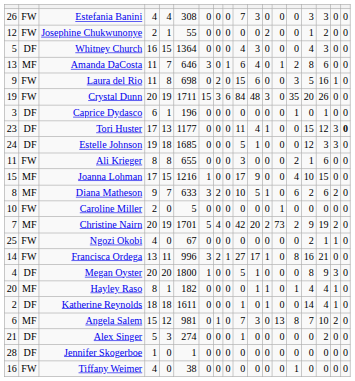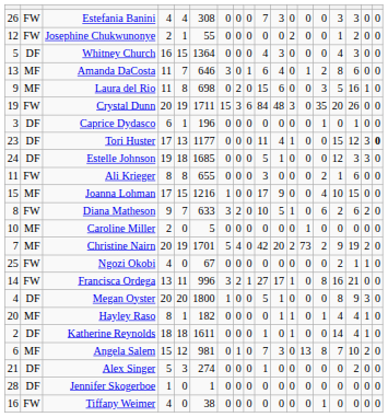 <table class="wikitable sortable" style="text-align:right;">
 <tr>
 <th></th>
 <th></th>
 <th></th>
 <th></th>
 <th></th>
 <th></th>
 <th></th>
 <th></th>
 <th></th>
 <th></th>
 <th></th>
 <th></th>
 <th></th>
 <th></th>
 <th></th>
 <th></th>
 <th></th>
 <th></th>
 </tr>
 <tr>
 <td>26</td>
 <td>FW</td>
 <td><a href='#'>Estefania Banini</a></td>
 <td>4</td>
 <td>4</td>
 <td>308</td>
 <td>0</td>
 <td>0</td>
 <td>0</td>
 <td>7</td>
 <td>3</td>
 <td>0</td>
 <td>0</td>
 <td>0</td>
 <td>3</td>
 <td>3</td>
 <td>0</td>
 <td>0</td>
 </tr>
 <tr>
 <td>12</td>
 <td>FW</td>
 <td><a href='#'>Josephine Chukwunonye</a></td>
 <td>2</td>
 <td>1</td>
 <td>55</td>
 <td>0</td>
 <td>0</td>
 <td>0</td>
 <td>0</td>
 <td>0</td>
 <td>2</td>
 <td>0</td>
 <td>0</td>
 <td>1</td>
 <td>2</td>
 <td>0</td>
 <td>0</td>
 </tr>
 <tr>
 <td>5</td>
 <td>DF</td>
 <td><a href='#'>Whitney Church</a></td>
 <td>16</td>
 <td>15</td>
 <td>1364</td>
 <td>0</td>
 <td>0</td>
 <td>0</td>
 <td>4</td>
 <td>3</td>
 <td>0</td>
 <td>0</td>
 <td>0</td>
 <td>4</td>
 <td>3</td>
 <td>0</td>
 <td>0</td>
 </tr>
 <tr>
 <td>13</td>
 <td>MF</td>
 <td><a href='#'>Amanda DaCosta</a></td>
 <td>11</td>
 <td>7</td>
 <td>646</td>
 <td>3</td>
 <td>0</td>
 <td>1</td>
 <td>6</td>
 <td>4</td>
 <td>0</td>
 <td>1</td>
 <td>2</td>
 <td>8</td>
 <td>6</td>
 <td>0</td>
 <td>0</td>
 </tr>
 <tr>
 <td>9</td>
-<td>FW</td>
+<td>MF</td>
 <td><a href='#'>Laura del Rio</a></td>
 <td>11</td>
 <td>8</td>
 <td>698</td>
 <td>0</td>
 <td>2</td>
 <td>0</td>
 <td>15</td>
 <td>6</td>
 <td>0</td>
 <td>0</td>
 <td>3</td>
 <td>5</td>
 <td>16</td>
 <td>1</td>
 <td>0</td>
 </tr>
 <tr>
 <td>19</td>
 <td>FW</td>
 <td><a href='#'>Crystal Dunn</a></td>
 <td>20</td>
 <td>19</td>
 <td>1711</td>
 <td>15</td>
 <td>3</td>
 <td>6</td>
 <td>84</td>
 <td>48</td>
 <td>3</td>
 <td>0</td>
 <td>35</td>
 <td>20</td>
 <td>26</td>
 <td>0</td>
 <td>0</td>
 </tr>
 <tr>
 <td>3</td>
 <td>DF</td>
 <td><a href='#'>Caprice Dydasco</a></td>
 <td>6</td>
 <td>1</td>
 <td>196</td>
 <td>0</td>
 <td>0</td>
 <td>0</td>
 <td>0</td>
 <td>0</td>
 <td>0</td>
 <td>0</td>
 <td>1</td>
 <td>0</td>
 <td>1</td>
 <td>0</td>
 <td>0</td>
 </tr>
 <tr>
 <td>23</td>
 <td>DF</td>
 <td><a href='#'>Tori Huster</a></td>
 <td>17</td>
 <td>13</td>
 <td>1177</td>
 <td>0</td>
 <td>0</td>
 <td>0</td>
 <td>11</td>
 <td>4</td>
 <td>1</td>
 <td>0</td>
 <td>0</td>
 <td>15</td>
 <td>12</td>
 <td>3</td>
 <td><strong>0</strong></td>
 </tr>
 <tr>
 <td>24</td>
 <td>DF</td>
 <td><a href='#'>Estelle Johnson</a></td>
 <td>19</td>
 <td>18</td>
 <td>1685</td>
 <td>0</td>
 <td>0</td>
 <td>0</td>
 <td>5</td>
 <td>1</td>
 <td>0</td>
 <td>0</td>
 <td>0</td>
 <td>12</td>
 <td>3</td>
 <td>3</td>
 <td>0</td>
 </tr>
 <tr>
 <td>11</td>
 <td>FW</td>
 <td><a href='#'>Ali Krieger</a></td>
 <td>8</td>
 <td>8</td>
 <td>655</td>
 <td>0</td>
 <td>0</td>
 <td>0</td>
 <td>3</td>
 <td>0</td>
 <td>0</td>
 <td>0</td>
 <td>2</td>
 <td>1</td>
 <td>6</td>
 <td>0</td>
 <td>0</td>
 </tr>
 <tr>
 <td>15</td>
 <td>MF</td>
 <td><a href='#'>Joanna Lohman</a></td>
 <td>17</td>
 <td>15</td>
 <td>1216</td>
 <td>1</td>
 <td>0</td>
 <td>0</td>
 <td>17</td>
 <td>9</td>
 <td>0</td>
 <td>0</td>
 <td>4</td>
 <td>10</td>
 <td>15</td>
 <td>0</td>
 <td>0</td>
 </tr>
 <tr>
 <td>8</td>
-<td>MF</td>
+<td>FW</td>
 <td><a href='#'>Diana Matheson</a></td>
 <td>9</td>
 <td>7</td>
 <td>633</td>
 <td>3</td>
 <td>2</td>
 <td>0</td>
 <td>10</td>
 <td>5</td>
 <td>1</td>
 <td>0</td>
 <td>6</td>
 <td>2</td>
 <td>6</td>
 <td>2</td>
 <td>0</td>
 </tr>
 <tr>
 <td>10</td>
-<td>FW</td>
+<td>MF</td>
 <td><a href='#'>Caroline Miller</a></td>
 <td>2</td>
 <td>0</td>
 <td>5</td>
 <td>0</td>
 <td>0</td>
 <td>0</td>
 <td>0</td>
 <td>0</td>
 <td>0</td>
 <td>1</td>
 <td>0</td>
 <td>0</td>
 <td>0</td>
 <td>0</td>
 <td>0</td>
 </tr>
 <tr>
 <td>7</td>
 <td>MF</td>
 <td><a href='#'>Christine Nairn</a></td>
 <td>20</td>
 <td>19</td>
 <td>1701</td>
 <td>5</td>
 <td>4</td>
 <td>0</td>
 <td>42</td>
 <td>20</td>
 <td>2</td>
 <td>73</td>
 <td>2</td>
 <td>9</td>
 <td>19</td>
 <td>2</td>
 <td>0</td>
 </tr>
 <tr>
 <td>25</td>
 <td>FW</td>
 <td><a href='#'>Ngozi Okobi</a></td>
 <td>4</td>
 <td>0</td>
 <td>67</td>
 <td>0</td>
 <td>0</td>
 <td>0</td>
 <td>0</td>
 <td>0</td>
 <td>0</td>
 <td>0</td>
 <td>0</td>
 <td>2</td>
 <td>1</td>
 <td>1</td>
 <td>0</td>
 </tr>
 <tr>
 <td>14</td>
 <td>FW</td>
 <td><a href='#'>Francisca Ordega</a></td>
 <td>13</td>
 <td>11</td>
 <td>996</td>
 <td>3</td>
 <td>2</td>
 <td>1</td>
 <td>27</td>
 <td>17</td>
 <td>1</td>
 <td>0</td>
 <td>8</td>
 <td>16</td>
 <td>21</td>
 <td>0</td>
 <td>0</td>
 </tr>
 <tr>
 <td>4</td>
 <td>DF</td>
 <td><a href='#'>Megan Oyster</a></td>
 <td>20</td>
 <td>20</td>
 <td>1800</td>
 <td>1</td>
 <td>0</td>
 <td>0</td>
 <td>5</td>
 <td>1</td>
 <td>0</td>
 <td>0</td>
 <td>0</td>
 <td>8</td>
 <td>9</td>
 <td>3</td>
 <td>0</td>
 </tr>
 <tr>
 <td>20</td>
 <td>MF</td>
 <td><a href='#'>Hayley Raso</a></td>
 <td>8</td>
 <td>1</td>
 <td>182</td>
 <td>0</td>
 <td>0</td>
 <td>0</td>
 <td>0</td>
 <td>1</td>
 <td>1</td>
 <td>0</td>
 <td>1</td>
 <td>4</td>
 <td>4</td>
 <td>1</td>
 <td>0</td>
 </tr>
 <tr>
 <td>2</td>
 <td>DF</td>
 <td><a href='#'>Katherine Reynolds</a></td>
 <td>18</td>
 <td>18</td>
 <td>1611</td>
 <td>0</td>
 <td>0</td>
 <td>0</td>
 <td>1</td>
 <td>0</td>
 <td>1</td>
 <td>0</td>
 <td>0</td>
 <td>14</td>
 <td>4</td>
 <td>1</td>
 <td>0</td>
 </tr>
 <tr>
 <td>6</td>
 <td>MF</td>
 <td><a href='#'>Angela Salem</a></td>
 <td>15</td>
 <td>12</td>
 <td>981</td>
 <td>0</td>
 <td>1</td>
 <td>0</td>
 <td>7</td>
 <td>3</td>
 <td>0</td>
 <td>13</td>
 <td>8</td>
 <td>7</td>
 <td>10</td>
 <td>2</td>
 <td>0</td>
 </tr>
 <tr>
 <td>21</td>
 <td>DF</td>
 <td><a href='#'>Alex Singer</a></td>
 <td>5</td>
 <td>3</td>
 <td>274</td>
 <td>0</td>
 <td>0</td>
 <td>0</td>
 <td>1</td>
 <td>0</td>
 <td>0</td>
 <td>0</td>
 <td>0</td>
 <td>0</td>
 <td>2</td>
 <td>0</td>
 <td>0</td>
 </tr>
 <tr>
 <td>28</td>
 <td>DF</td>
 <td><a href='#'>Jennifer Skogerboe</a></td>
 <td>1</td>
 <td>0</td>
 <td>1</td>
 <td>0</td>
 <td>0</td>
 <td>0</td>
 <td>0</td>
 <td>0</td>
 <td>0</td>
 <td>0</td>
 <td>0</td>
 <td>0</td>
 <td>0</td>
 <td>0</td>
 <td>0</td>
 </tr>
 <tr>
 <td>16</td>
 <td>FW</td>
 <td><a href='#'>Tiffany Weimer</a></td>
 <td>4</td>
 <td>0</td>
 <td>38</td>
 <td>0</td>
 <td>0</td>
 <td>0</td>
 <td>0</td>
 <td>0</td>
 <td>0</td>
 <td>0</td>
 <td>1</td>
 <td>0</td>
 <td>0</td>
 <td>0</td>
 <td>0</td>
 </tr>
 </table>
